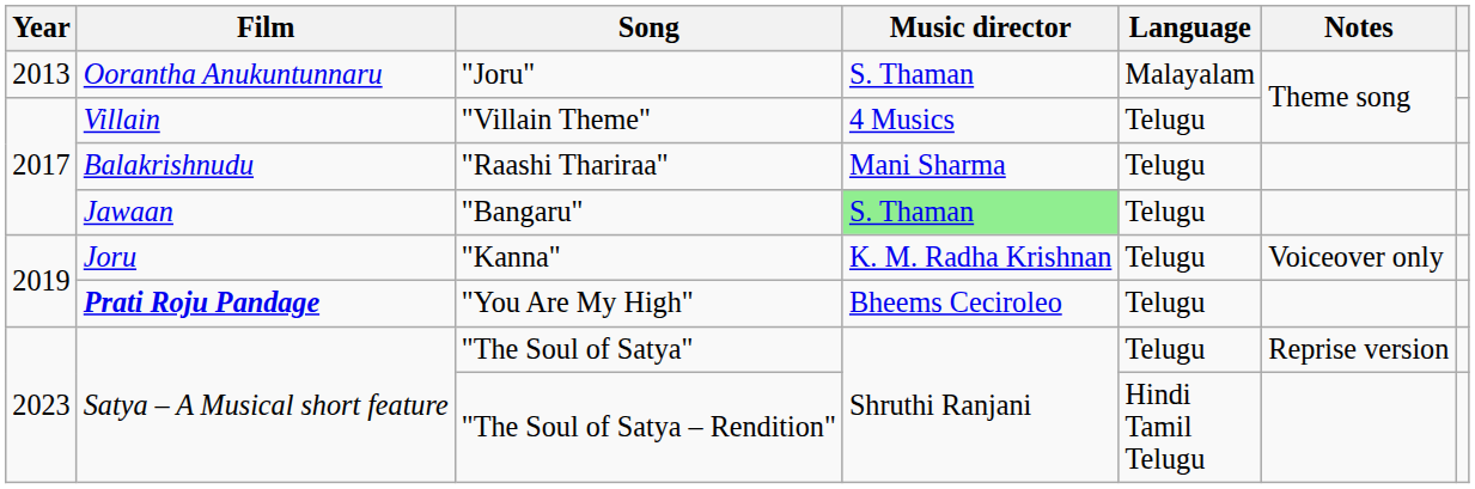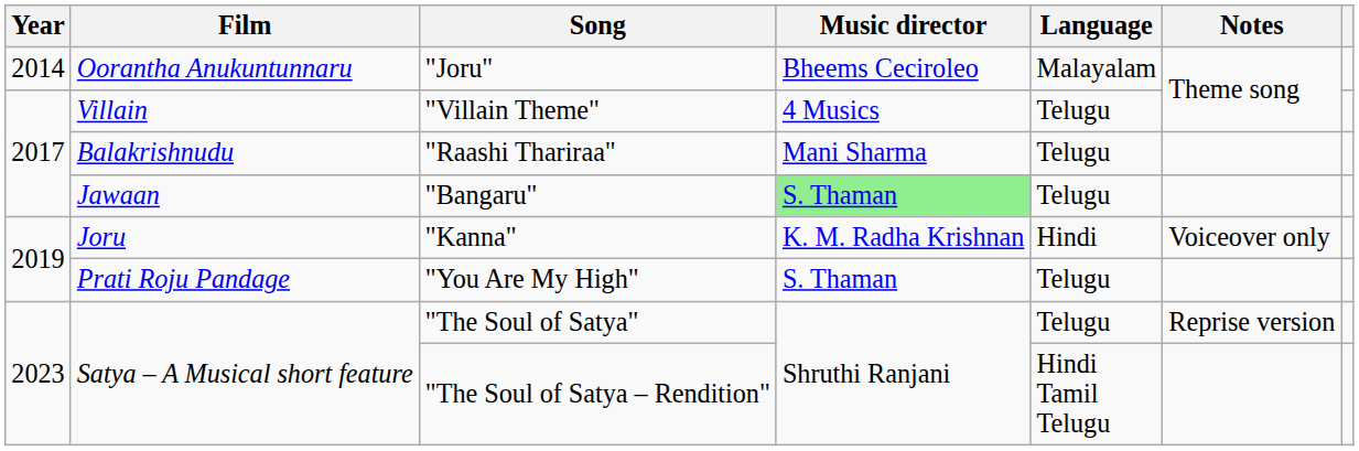 <table class="wikitable sortable">
 <tr>
 <th scope="col">Year</th>
 <th scope="col">Film</th>
 <th scope="col">Song</th>
 <th scope="col">Music director</th>
 <th scope="col">Language</th>
 <th scope="col" class="unsortable">Notes</th>
 <th scope="col" class="unsortable"></th>
 </tr>
 <tr>
-<td>2013</td>
+<td>2014</td>
 <td><em><a href='#'>Oorantha Anukuntunnaru</a></em></td>
 <td>"Joru"</td>
-<td><a href='#'>S. Thaman</a></td>
+<td><a href='#'>Bheems Ceciroleo</a></td>
 <td>Malayalam</td>
 <td rowspan="2">Theme song</td>
 <td></td>
 </tr>
 <tr>
 <td rowspan="3">2017</td>
 <td><em><a href='#'>Villain</a></em></td>
 <td>"Villain Theme"</td>
 <td><a href='#'>4 Musics</a></td>
 <td>Telugu</td>
 <td></td>
 </tr>
 <tr>
 <td><em><a href='#'>Balakrishnudu</a></em></td>
 <td>"Raashi Thariraa"</td>
 <td><a href='#'>Mani Sharma</a></td>
 <td>Telugu</td>
 <td></td>
 <td></td>
 </tr>
 <tr>
 <td><em><a href='#'>Jawaan</a></em></td>
 <td>"Bangaru"</td>
 <td style="background: lightgreen;"><a href='#'>S. Thaman</a></td>
 <td>Telugu</td>
 <td></td>
 <td></td>
 </tr>
 <tr>
 <td rowspan="2">2019</td>
 <td><em><a href='#'>Joru</a></em></td>
 <td>"Kanna"</td>
 <td><a href='#'>K. M. Radha Krishnan</a></td>
-<td>Telugu</td>
+<td>Hindi</td>
 <td>Voiceover only</td>
 <td></td>
 </tr>
 <tr>
-<td><strong><em><a href='#'>Prati Roju Pandage</a></em></strong></td>
+<td><em><a href='#'>Prati Roju Pandage</a></em></td>
 <td>"You Are My High"</td>
-<td><a href='#'>Bheems Ceciroleo</a></td>
+<td><a href='#'>S. Thaman</a></td>
 <td>Telugu</td>
 <td></td>
 <td></td>
 </tr>
 <tr>
 <td rowspan="2">2023</td>
 <td rowspan="2"><em>Satya – A Musical short feature</em></td>
 <td>"The Soul of Satya"</td>
 <td rowspan="2">Shruthi Ranjani</td>
 <td>Telugu</td>
 <td>Reprise version</td>
 <td></td>
 </tr>
 <tr>
 <td>"The Soul of Satya – Rendition"</td>
 <td>Hindi<br>Tamil<br>Telugu</td>
 <td></td>
 <td></td>
 </tr>
 </table>
